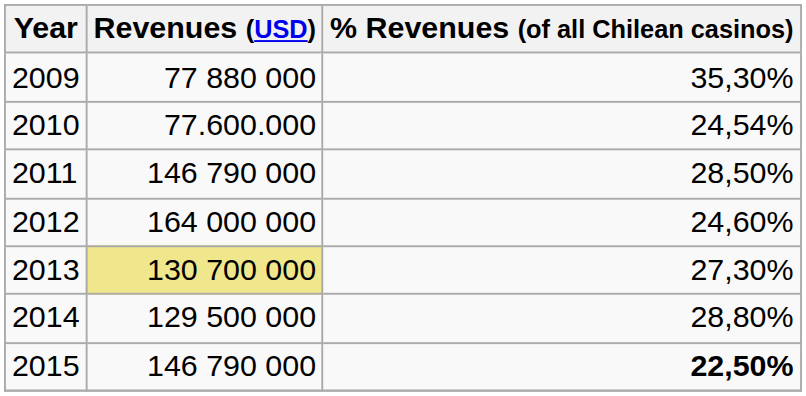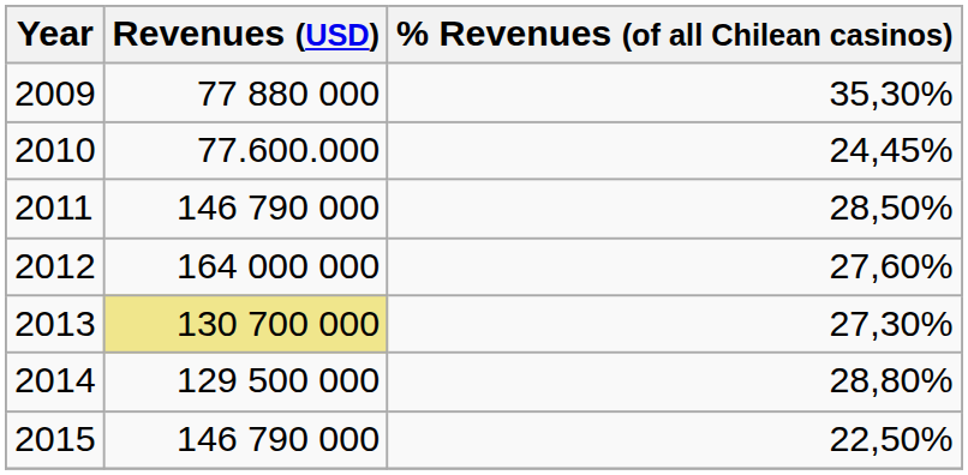 <table class="wikitable">
 <tr>
 <th>Year</th>
 <th>Revenues <small>(<a href='#'>USD</a>)</small></th>
 <th>% Revenues <small>(of all Chilean casinos)</small></th>
 </tr>
 <tr>
 <td>2009</td>
 <td align=right> 77 880 000</td>
 <td align=right>35,30%</td>
 </tr>
 <tr>
 <td>2010</td>
 <td align=right>77.600.000</td>
-<td align=right> 24,54%</td>
+<td align=right> 24,45%</td>
 </tr>
 <tr>
 <td>2011</td>
 <td align=right> 146 790 000</td>
 <td align=right> 28,50%</td>
 </tr>
 <tr>
 <td>2012</td>
 <td align=right> 164 000 000</td>
-<td align=right> 24,60%</td>
+<td align=right> 27,60%</td>
 </tr>
 <tr>
 <td>2013</td>
 <td align=right style="background: khaki;"> 130 700 000</td>
 <td align=right> 27,30%</td>
 </tr>
 <tr>
 <td>2014</td>
 <td align=right> 129 500 000</td>
 <td align=right> 28,80%</td>
 </tr>
 <tr>
 <td>2015</td>
 <td align=right> 146 790 000</td>
-<td align=right><strong> 22,50%</strong></td>
+<td align=right> 22,50%</td>
 </tr>
 <tr>
 </tr>
 </table>
